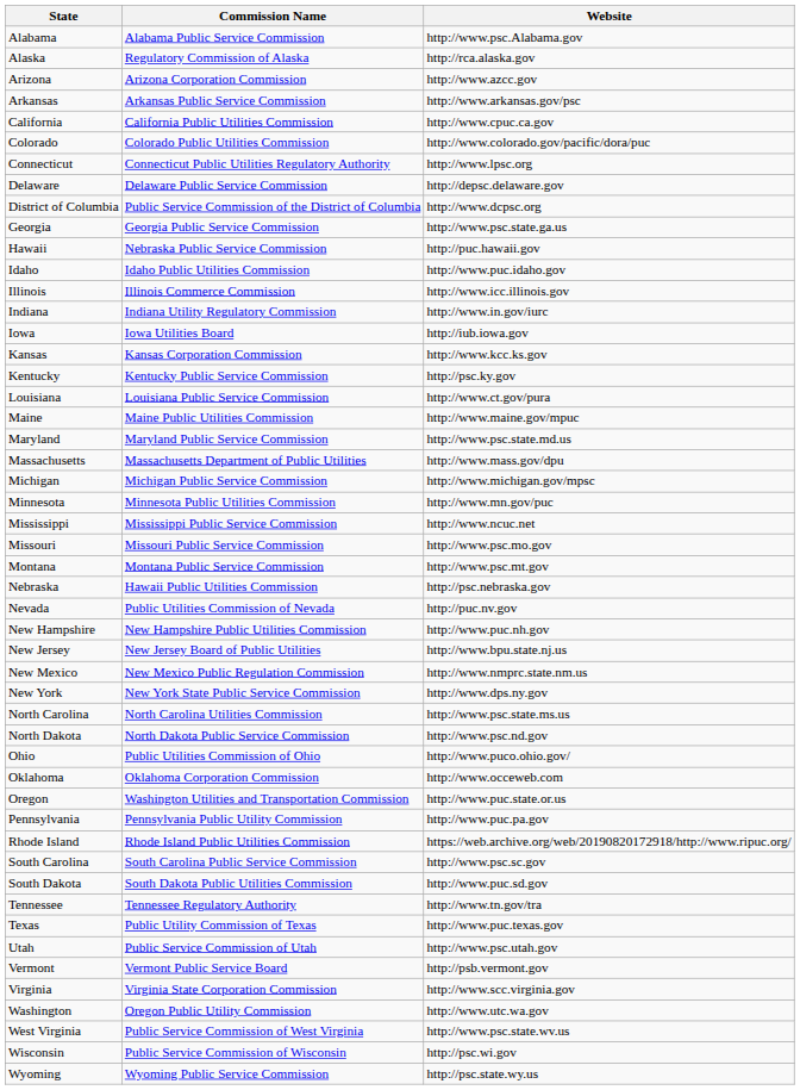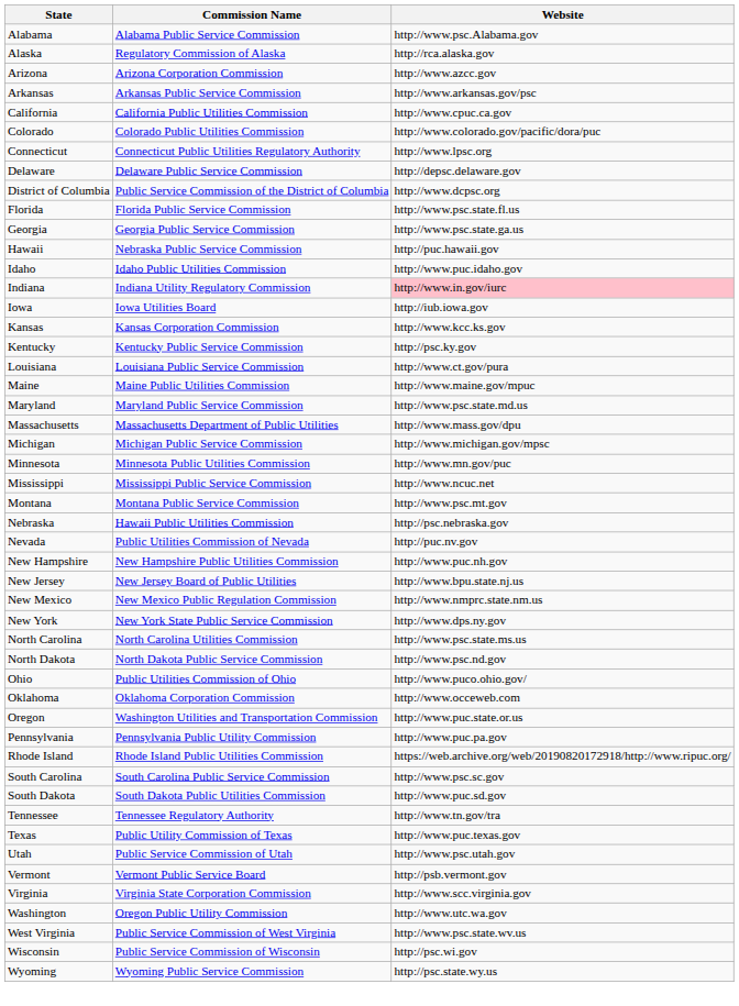 <table class="wikitable">
 <tr>
 <th>State</th>
 <th>Commission Name</th>
 <th>Website</th>
 </tr>
 <tr>
 <td>Alabama</td>
 <td><a href='#'>Alabama Public Service Commission</a></td>
 <td>http://www.psc.Alabama.gov</td>
 </tr>
 <tr>
 <td>Alaska</td>
 <td><a href='#'>Regulatory Commission of Alaska</a></td>
 <td>http://rca.alaska.gov</td>
 </tr>
 <tr>
 <td>Arizona</td>
 <td><a href='#'>Arizona Corporation Commission</a></td>
 <td>http://www.azcc.gov</td>
 </tr>
 <tr>
 <td>Arkansas</td>
 <td><a href='#'>Arkansas Public Service Commission</a></td>
 <td>http://www.arkansas.gov/psc</td>
 </tr>
 <tr>
 <td>California</td>
 <td><a href='#'>California Public Utilities Commission</a></td>
 <td>http://www.cpuc.ca.gov</td>
 </tr>
 <tr>
 <td>Colorado</td>
 <td><a href='#'>Colorado Public Utilities Commission</a></td>
 <td>http://www.colorado.gov/pacific/dora/puc</td>
 </tr>
 <tr>
 <td>Connecticut</td>
 <td><a href='#'>Connecticut Public Utilities Regulatory Authority</a></td>
 <td>http://www.lpsc.org</td>
 </tr>
 <tr>
 <td>Delaware</td>
 <td><a href='#'>Delaware Public Service Commission</a></td>
 <td>http://depsc.delaware.gov</td>
 </tr>
 <tr>
 <td>District of Columbia</td>
 <td><a href='#'>Public Service Commission of the District of Columbia</a></td>
 <td>http://www.dcpsc.org</td>
 </tr>
 <tr>
+<td>Florida</td>
+<td><a href='#'>Florida Public Service Commission</a></td>
+<td>http://www.psc.state.fl.us</td>
+</tr>
+<tr>
 <td>Georgia</td>
 <td><a href='#'>Georgia Public Service Commission</a></td>
 <td>http://www.psc.state.ga.us</td>
 </tr>
 <tr>
 <td>Hawaii</td>
 <td><a href='#'>Nebraska Public Service Commission</a></td>
 <td>http://puc.hawaii.gov</td>
 </tr>
 <tr>
 <td>Idaho</td>
 <td><a href='#'>Idaho Public Utilities Commission</a></td>
 <td>http://www.puc.idaho.gov</td>
 </tr>
 <tr>
-<td>Illinois</td>
-<td><a href='#'>Illinois Commerce Commission</a></td>
-<td>http://www.icc.illinois.gov</td>
-</tr>
-<tr>
 <td>Indiana</td>
 <td><a href='#'>Indiana Utility Regulatory Commission</a></td>
-<td>http://www.in.gov/iurc</td>
+<td style="background: pink;">http://www.in.gov/iurc</td>
 </tr>
 <tr>
 <td>Iowa</td>
 <td><a href='#'>Iowa Utilities Board</a></td>
 <td>http://iub.iowa.gov</td>
 </tr>
 <tr>
 <td>Kansas</td>
 <td><a href='#'>Kansas Corporation Commission</a></td>
 <td>http://www.kcc.ks.gov</td>
 </tr>
 <tr>
 <td>Kentucky</td>
 <td><a href='#'>Kentucky Public Service Commission</a></td>
 <td>http://psc.ky.gov</td>
 </tr>
 <tr>
 <td>Louisiana</td>
 <td><a href='#'>Louisiana Public Service Commission</a></td>
 <td>http://www.ct.gov/pura</td>
 </tr>
 <tr>
 <td>Maine</td>
 <td><a href='#'>Maine Public Utilities Commission</a></td>
 <td>http://www.maine.gov/mpuc</td>
 </tr>
 <tr>
 <td>Maryland</td>
 <td><a href='#'>Maryland Public Service Commission</a></td>
 <td>http://www.psc.state.md.us</td>
 </tr>
 <tr>
 <td>Massachusetts</td>
 <td><a href='#'>Massachusetts Department of Public Utilities</a></td>
 <td>http://www.mass.gov/dpu</td>
 </tr>
 <tr>
 <td>Michigan</td>
 <td><a href='#'>Michigan Public Service Commission</a></td>
 <td>http://www.michigan.gov/mpsc</td>
 </tr>
 <tr>
 <td>Minnesota</td>
 <td><a href='#'>Minnesota Public Utilities Commission</a></td>
 <td>http://www.mn.gov/puc</td>
 </tr>
 <tr>
 <td>Mississippi</td>
 <td><a href='#'>Mississippi Public Service Commission</a></td>
 <td>http://www.ncuc.net</td>
-</tr>
-<tr>
-<td>Missouri</td>
-<td><a href='#'>Missouri Public Service Commission</a></td>
-<td>http://www.psc.mo.gov</td>
 </tr>
 <tr>
 <td>Montana</td>
 <td><a href='#'>Montana Public Service Commission</a></td>
 <td>http://www.psc.mt.gov</td>
 </tr>
 <tr>
 <td>Nebraska</td>
 <td><a href='#'>Hawaii Public Utilities Commission</a></td>
 <td>http://psc.nebraska.gov</td>
 </tr>
 <tr>
 <td>Nevada</td>
 <td><a href='#'>Public Utilities Commission of Nevada</a></td>
 <td>http://puc.nv.gov</td>
 </tr>
 <tr>
 <td>New Hampshire</td>
 <td><a href='#'>New Hampshire Public Utilities Commission</a></td>
 <td>http://www.puc.nh.gov</td>
 </tr>
 <tr>
 <td>New Jersey</td>
 <td><a href='#'>New Jersey Board of Public Utilities</a></td>
 <td>http://www.bpu.state.nj.us</td>
 </tr>
 <tr>
 <td>New Mexico</td>
 <td><a href='#'>New Mexico Public Regulation Commission</a></td>
 <td>http://www.nmprc.state.nm.us</td>
 </tr>
 <tr>
 <td>New York</td>
 <td><a href='#'>New York State Public Service Commission</a></td>
 <td>http://www.dps.ny.gov</td>
 </tr>
 <tr>
 <td>North Carolina</td>
 <td><a href='#'>North Carolina Utilities Commission</a></td>
 <td>http://www.psc.state.ms.us</td>
 </tr>
 <tr>
 <td>North Dakota</td>
 <td><a href='#'>North Dakota Public Service Commission</a></td>
 <td>http://www.psc.nd.gov</td>
 </tr>
 <tr>
 <td>Ohio</td>
 <td><a href='#'>Public Utilities Commission of Ohio</a></td>
 <td>http://www.puco.ohio.gov/</td>
 </tr>
 <tr>
 <td>Oklahoma</td>
 <td><a href='#'>Oklahoma Corporation Commission</a></td>
 <td>http://www.occeweb.com</td>
 </tr>
 <tr>
 <td>Oregon</td>
 <td><a href='#'>Washington Utilities and Transportation Commission</a></td>
 <td>http://www.puc.state.or.us</td>
 </tr>
 <tr>
 <td>Pennsylvania</td>
 <td><a href='#'>Pennsylvania Public Utility Commission</a></td>
 <td>http://www.puc.pa.gov</td>
 </tr>
 <tr>
 <td>Rhode Island</td>
 <td><a href='#'>Rhode Island Public Utilities Commission</a></td>
 <td>https://web.archive.org/web/20190820172918/http://www.ripuc.org/</td>
 </tr>
 <tr>
 <td>South Carolina</td>
 <td><a href='#'>South Carolina Public Service Commission</a></td>
 <td>http://www.psc.sc.gov</td>
 </tr>
 <tr>
 <td>South Dakota</td>
 <td><a href='#'>South Dakota Public Utilities Commission</a></td>
 <td>http://www.puc.sd.gov</td>
 </tr>
 <tr>
 <td>Tennessee</td>
 <td><a href='#'>Tennessee Regulatory Authority</a></td>
 <td>http://www.tn.gov/tra</td>
 </tr>
 <tr>
 <td>Texas</td>
 <td><a href='#'>Public Utility Commission of Texas</a></td>
 <td>http://www.puc.texas.gov</td>
 </tr>
 <tr>
 <td>Utah</td>
 <td><a href='#'>Public Service Commission of Utah</a></td>
 <td>http://www.psc.utah.gov</td>
 </tr>
 <tr>
 <td>Vermont</td>
 <td><a href='#'>Vermont Public Service Board</a></td>
 <td>http://psb.vermont.gov</td>
 </tr>
 <tr>
 <td>Virginia</td>
 <td><a href='#'>Virginia State Corporation Commission</a></td>
 <td>http://www.scc.virginia.gov</td>
 </tr>
 <tr>
 <td>Washington</td>
 <td><a href='#'>Oregon Public Utility Commission</a></td>
 <td>http://www.utc.wa.gov</td>
 </tr>
 <tr>
 <td>West Virginia</td>
 <td><a href='#'>Public Service Commission of West Virginia</a></td>
 <td>http://www.psc.state.wv.us</td>
 </tr>
 <tr>
 <td>Wisconsin</td>
 <td><a href='#'>Public Service Commission of Wisconsin</a></td>
 <td>http://psc.wi.gov</td>
 </tr>
 <tr>
 <td>Wyoming</td>
 <td><a href='#'>Wyoming Public Service Commission</a></td>
 <td>http://psc.state.wy.us</td>
 </tr>
 </table>
